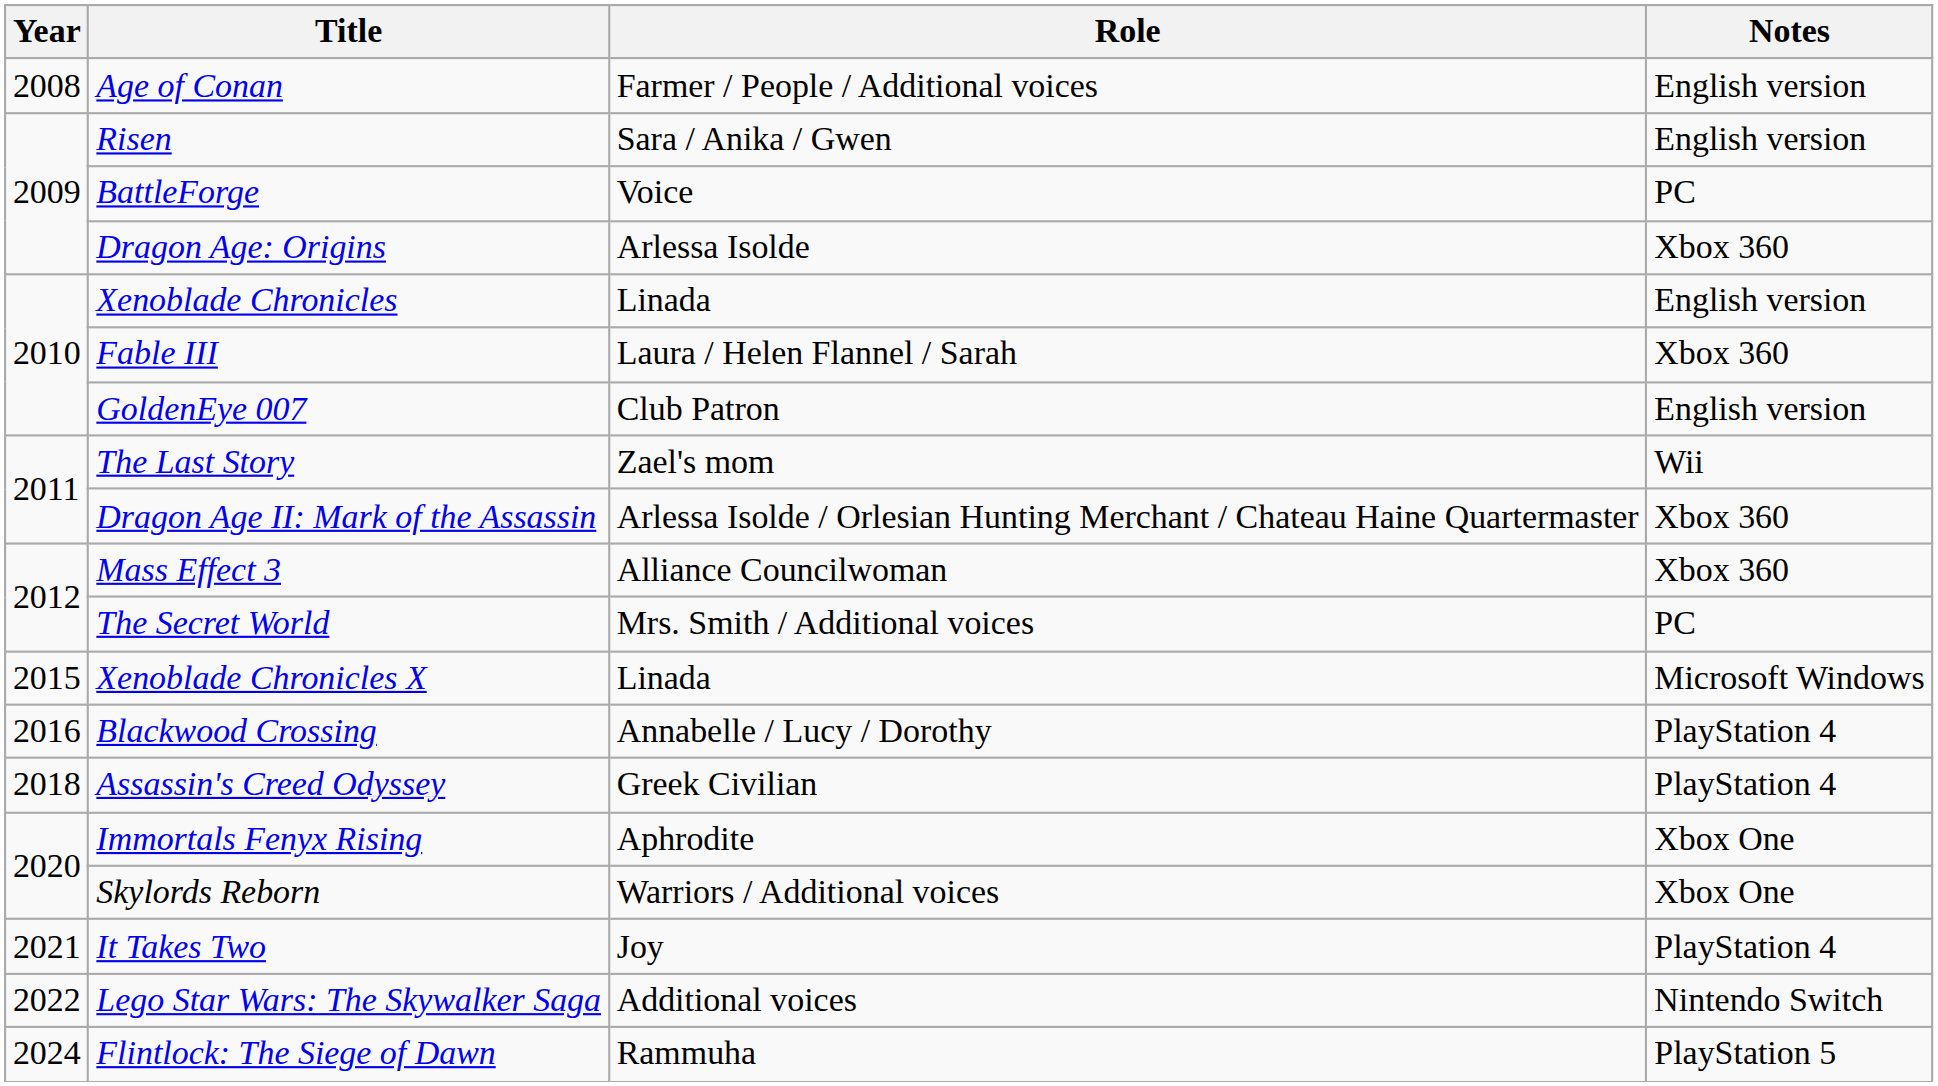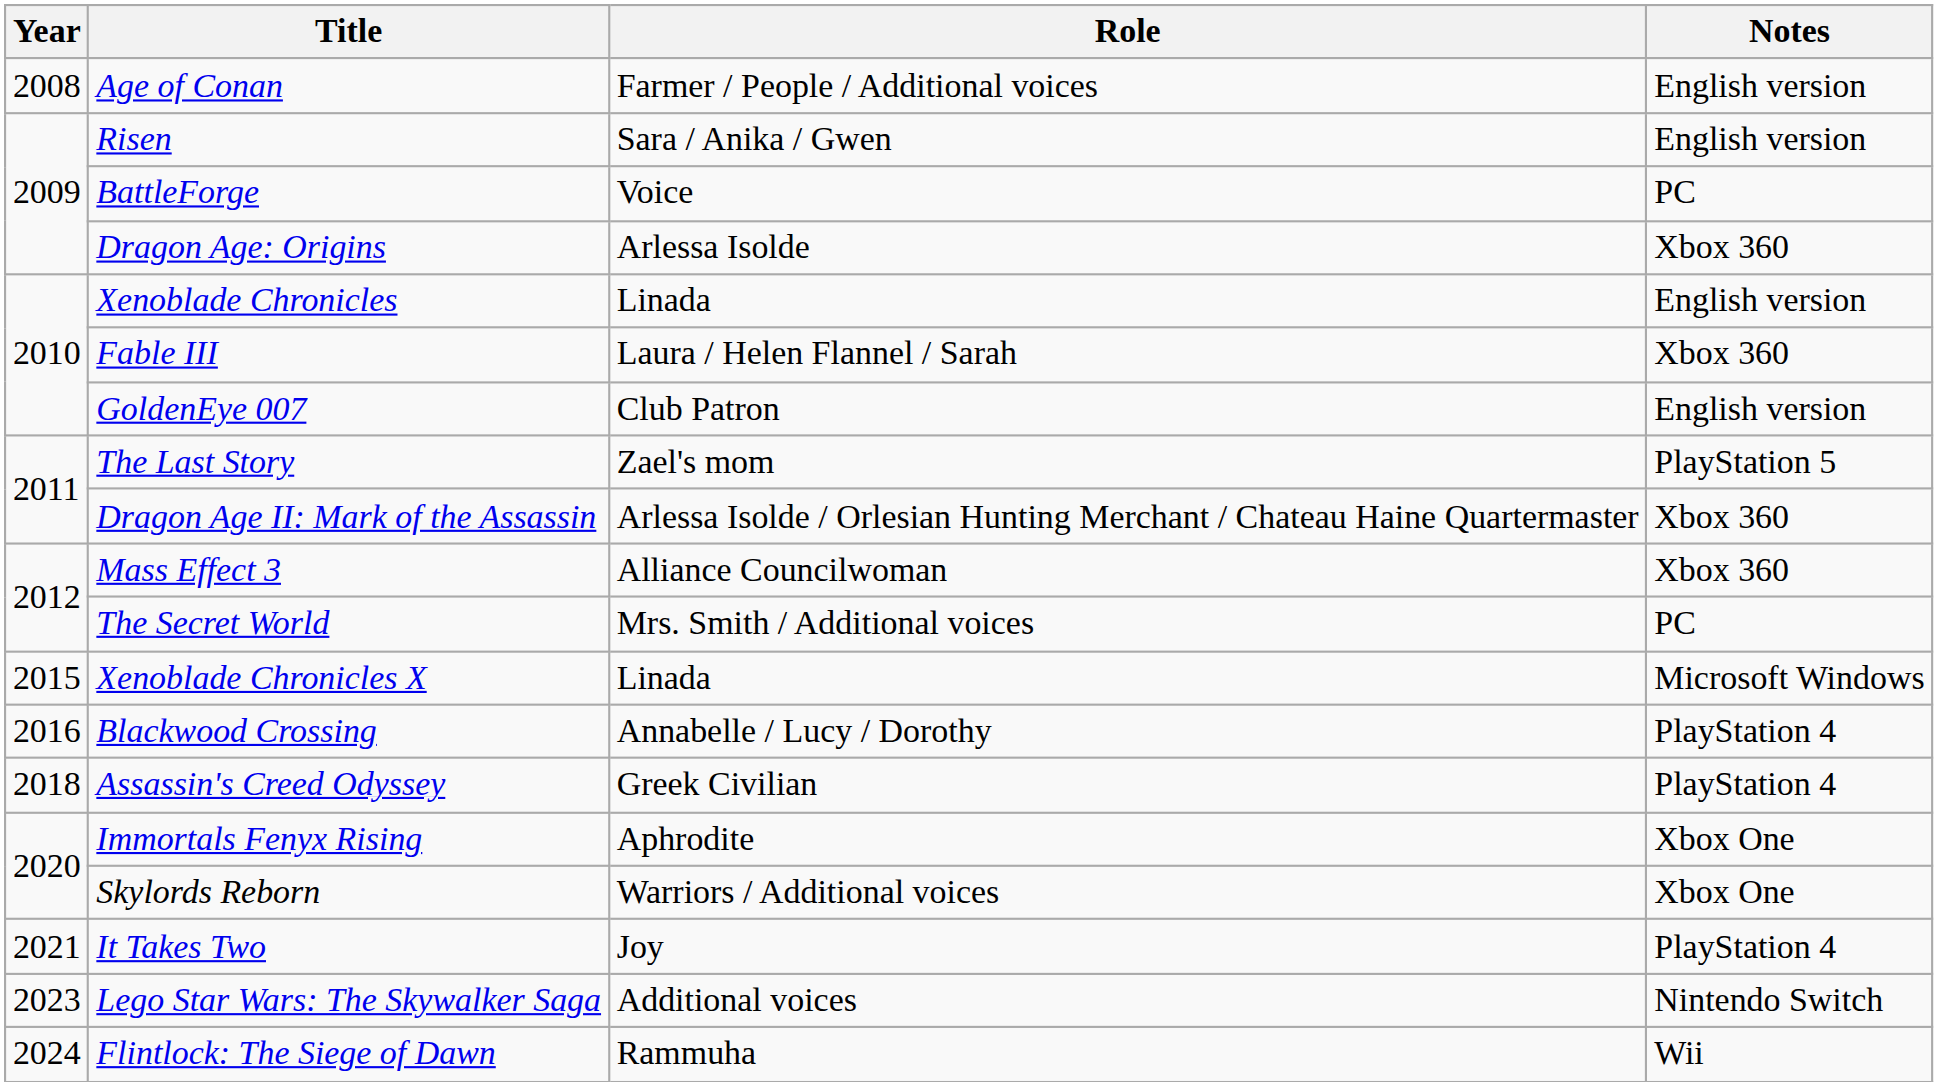 <table class="wikitable sortable plainrowheaders">
 <tr>
 <th>Year</th>
 <th>Title</th>
 <th>Role</th>
 <th class="unsortable">Notes</th>
 </tr>
 <tr>
 <td>2008</td>
 <td><em><a href='#'>Age of Conan</a></em></td>
 <td>Farmer / People / Additional voices</td>
 <td>English version</td>
 </tr>
 <tr>
 <td rowspan="3">2009</td>
 <td><em><a href='#'>Risen</a></em></td>
 <td>Sara / Anika / Gwen</td>
 <td>English version</td>
 </tr>
 <tr>
 <td><em><a href='#'>BattleForge</a></em></td>
 <td>Voice</td>
 <td>PC</td>
 </tr>
 <tr>
 <td><em><a href='#'>Dragon Age: Origins</a></em></td>
 <td>Arlessa Isolde</td>
 <td>Xbox 360</td>
 </tr>
 <tr>
 <td rowspan="3">2010</td>
 <td><em><a href='#'>Xenoblade Chronicles</a></em></td>
 <td>Linada</td>
 <td>English version</td>
 </tr>
 <tr>
 <td><em><a href='#'>Fable III</a></em></td>
 <td>Laura / Helen Flannel / Sarah</td>
 <td>Xbox 360</td>
 </tr>
 <tr>
 <td><em><a href='#'>GoldenEye 007</a></em></td>
 <td>Club Patron</td>
 <td>English version</td>
 </tr>
 <tr>
 <td rowspan="2">2011</td>
 <td><em><a href='#'>The Last Story</a></em></td>
 <td>Zael's mom</td>
-<td>Wii</td>
+<td>PlayStation 5</td>
 </tr>
 <tr>
 <td><em><a href='#'>Dragon Age II: Mark of the Assassin</a></em></td>
 <td>Arlessa Isolde / Orlesian Hunting Merchant / Chateau Haine Quartermaster</td>
 <td>Xbox 360</td>
 </tr>
 <tr>
 <td rowspan="2">2012</td>
 <td><em><a href='#'>Mass Effect 3</a></em></td>
 <td>Alliance Councilwoman</td>
 <td>Xbox 360</td>
 </tr>
 <tr>
 <td><em><a href='#'>The Secret World</a></em></td>
 <td>Mrs. Smith / Additional voices</td>
 <td>PC</td>
 </tr>
 <tr>
 <td>2015</td>
 <td><em><a href='#'>Xenoblade Chronicles X</a></em></td>
 <td>Linada</td>
 <td>Microsoft Windows</td>
 </tr>
 <tr>
 <td>2016</td>
 <td><em><a href='#'>Blackwood Crossing</a></em></td>
 <td>Annabelle / Lucy / Dorothy</td>
 <td>PlayStation 4</td>
 </tr>
 <tr>
 <td>2018</td>
 <td><em><a href='#'>Assassin's Creed Odyssey</a></em></td>
 <td>Greek Civilian</td>
 <td>PlayStation 4</td>
 </tr>
 <tr>
 <td rowspan="2">2020</td>
 <td><em><a href='#'>Immortals Fenyx Rising</a></em></td>
 <td>Aphrodite</td>
 <td>Xbox One</td>
 </tr>
 <tr>
 <td><em>Skylords Reborn</em></td>
 <td>Warriors / Additional voices</td>
 <td>Xbox One</td>
 </tr>
 <tr>
 <td>2021</td>
 <td><em><a href='#'>It Takes Two</a></em></td>
 <td>Joy</td>
 <td>PlayStation 4</td>
 </tr>
 <tr>
-<td>2022</td>
+<td>2023</td>
 <td><em><a href='#'>Lego Star Wars: The Skywalker Saga</a></em></td>
 <td>Additional voices</td>
 <td>Nintendo Switch</td>
 </tr>
 <tr>
 <td>2024</td>
 <td><em><a href='#'>Flintlock: The Siege of Dawn</a></em></td>
 <td>Rammuha</td>
-<td>PlayStation 5</td>
+<td>Wii</td>
 </tr>
 </table>
